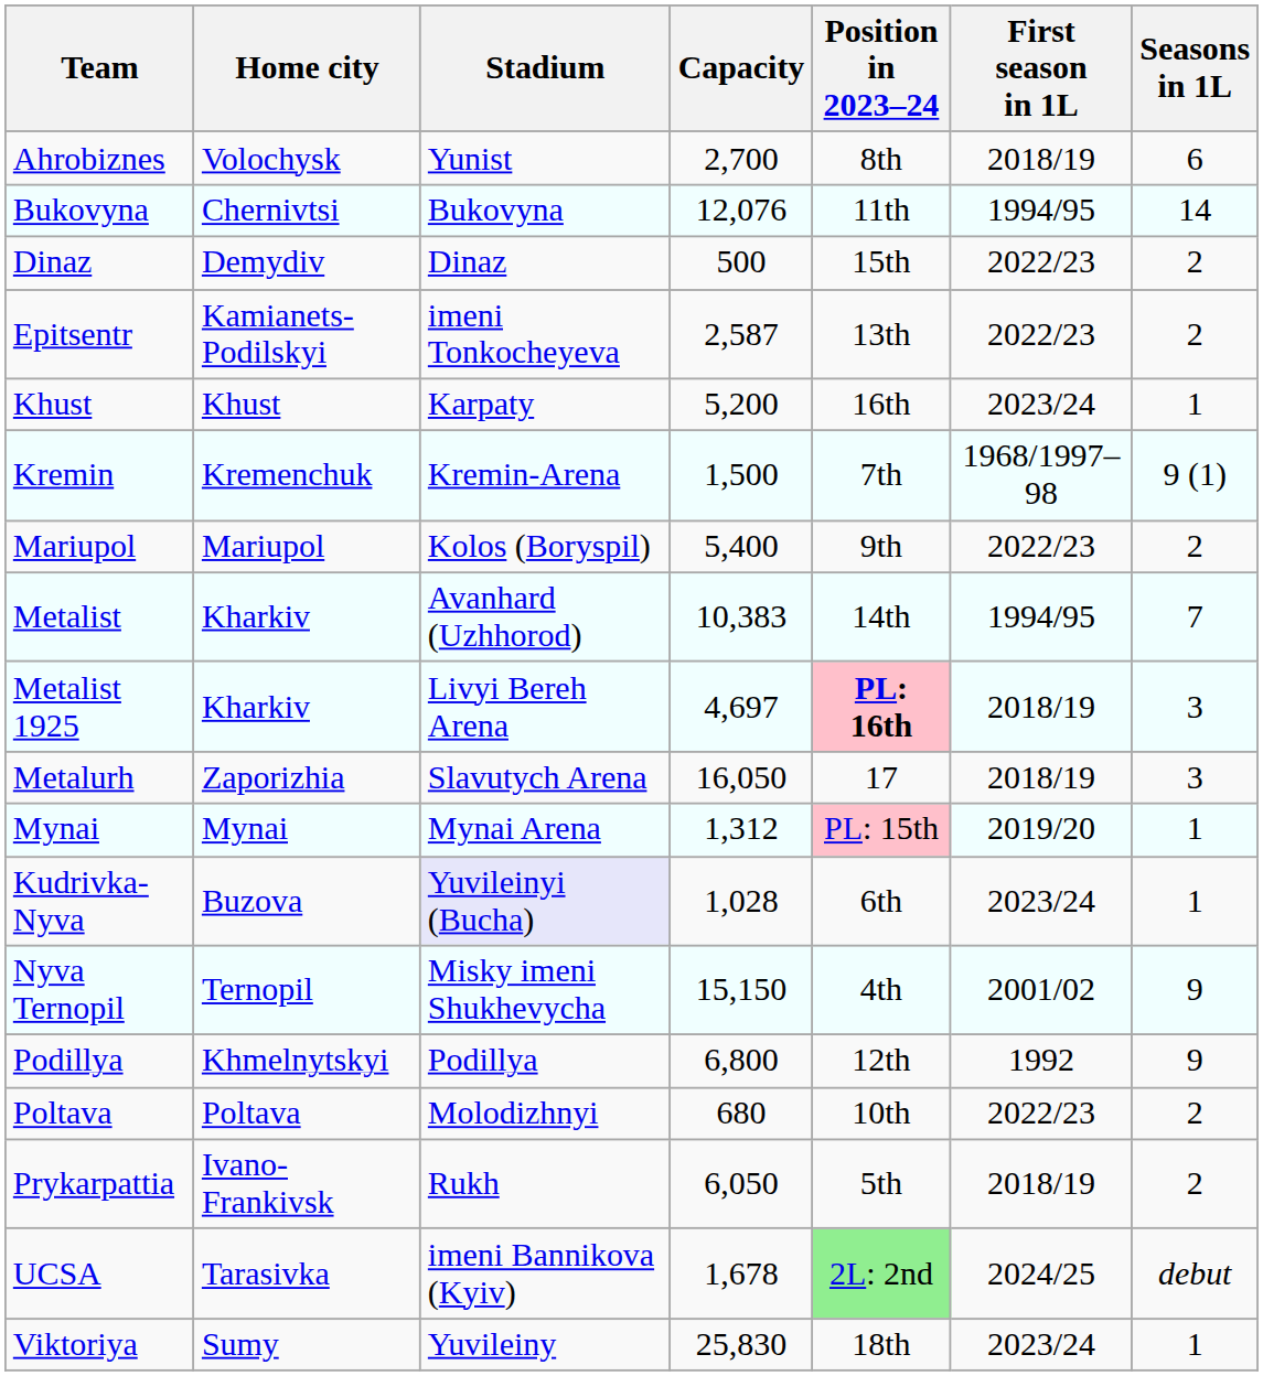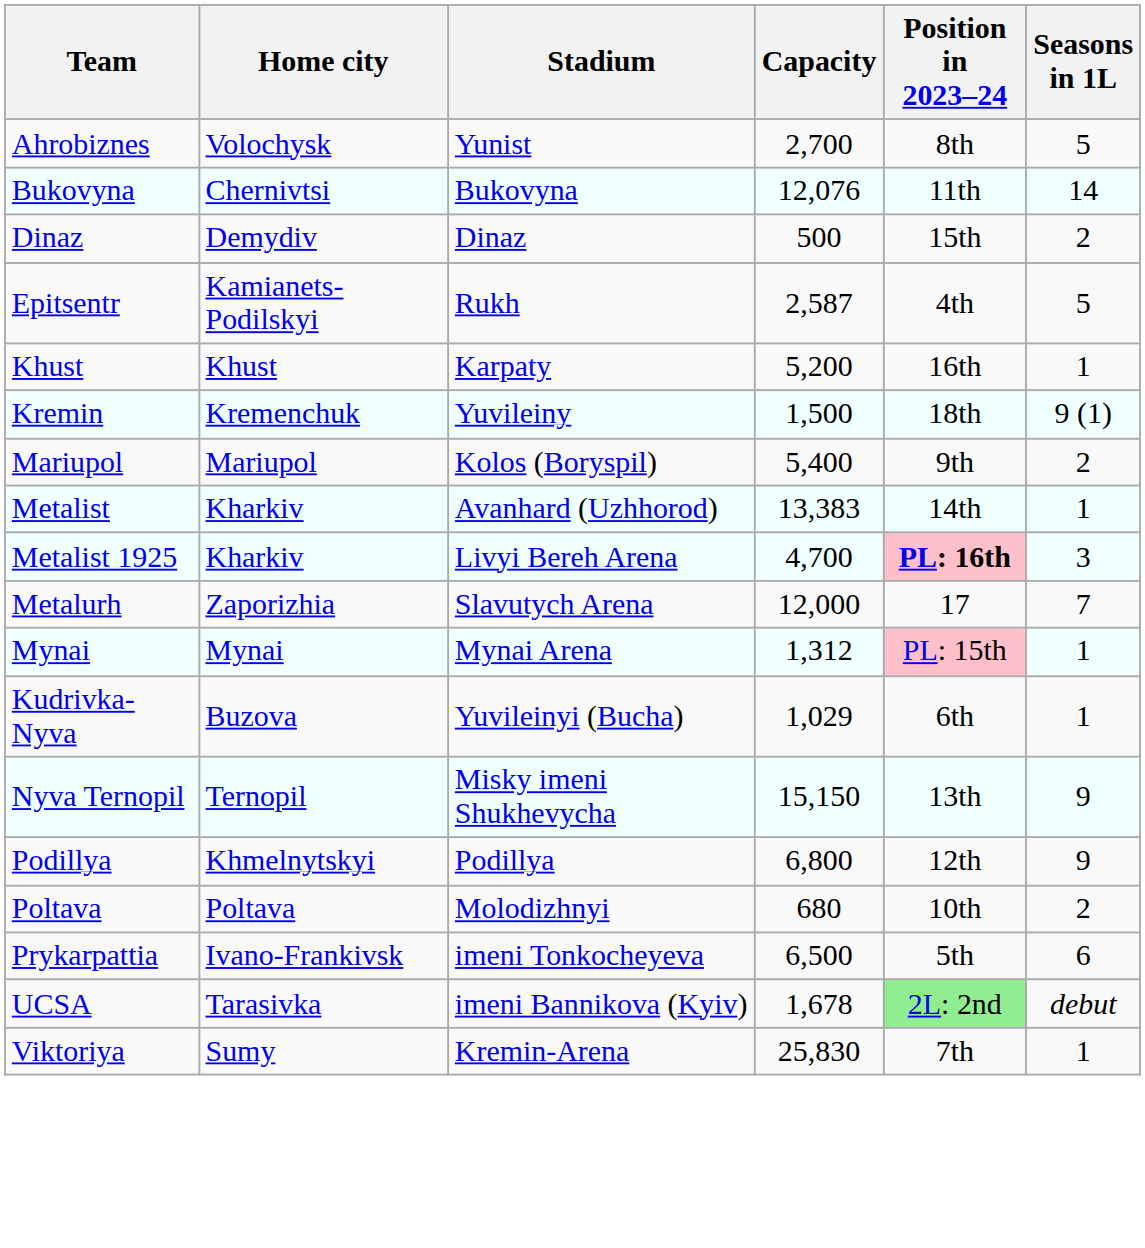 <table class="wikitable sortable" style="text-align: left;">
 <tr>
 <th>Team</th>
 <th>Home city</th>
 <th>Stadium</th>
 <th>Capacity</th>
 <th>Position in<br><a href='#'>2023–24</a></th>
-<th>First season<br>in 1L</th>
 <th>Seasons<br>in 1L</th>
 </tr>
 <tr>
 <td><a href='#'>Ahrobiznes</a></td>
 <td><a href='#'>Volochysk</a></td>
 <td><a href='#'>Yunist</a></td>
 <td align="center">2,700</td>
 <td align="center">8th</td>
-<td align="center">2018/19</td>
-<td align="center">6</td>
+<td align="center">5</td>
 </tr>
 <tr bgcolor=azure>
 <td><a href='#'>Bukovyna</a></td>
 <td><a href='#'>Chernivtsi</a></td>
 <td><a href='#'>Bukovyna</a></td>
 <td align="center">12,076</td>
 <td align="center">11th</td>
-<td align="center">1994/95</td>
 <td align="center">14</td>
 </tr>
 <tr>
 <td><a href='#'>Dinaz</a></td>
 <td><a href='#'>Demydiv</a></td>
 <td><a href='#'>Dinaz</a></td>
 <td align="center">500</td>
 <td align="center">15th</td>
-<td align="center">2022/23</td>
 <td align="center">2</td>
 </tr>
 <tr>
 <td><a href='#'>Epitsentr</a></td>
 <td><a href='#'>Kamianets-Podilskyi</a></td>
-<td><a href='#'>imeni Tonkocheyeva</a></td>
+<td><a href='#'>Rukh</a></td>
 <td align="center">2,587</td>
-<td align="center">13th</td>
-<td align="center">2022/23</td>
-<td align="center">2</td>
+<td align="center">4th</td>
+<td align="center">5</td>
 </tr>
 <tr>
 <td><a href='#'>Khust</a></td>
 <td><a href='#'>Khust</a></td>
 <td><a href='#'>Karpaty</a></td>
 <td align="center">5,200</td>
 <td align="center">16th</td>
-<td align="center">2023/24</td>
 <td align="center">1</td>
 </tr>
 <tr bgcolor=azure>
 <td><a href='#'>Kremin</a></td>
 <td><a href='#'>Kremenchuk</a></td>
-<td><a href='#'>Kremin-Arena</a></td>
+<td><a href='#'>Yuvileiny</a></td>
 <td align="center">1,500</td>
-<td align="center">7th</td>
-<td align="center">1968/1997–98</td>
+<td align="center">18th</td>
 <td align="center">9 (1)</td>
 </tr>
 <tr>
 <td><a href='#'>Mariupol</a></td>
 <td><a href='#'>Mariupol</a></td>
 <td><a href='#'>Kolos</a> (<a href='#'>Boryspil</a>)</td>
 <td align="center">5,400</td>
 <td align="center">9th</td>
-<td align="center">2022/23</td>
 <td align="center">2</td>
 </tr>
 <tr bgcolor=azure>
 <td><a href='#'>Metalist</a></td>
 <td><a href='#'>Kharkiv</a></td>
 <td><a href='#'>Avanhard</a> (<a href='#'>Uzhhorod</a>)</td>
-<td align="center">10,383</td>
+<td align="center">13,383</td>
 <td align="center">14th</td>
-<td align="center">1994/95</td>
-<td align="center">7</td>
+<td align="center">1</td>
 </tr>
 <tr bgcolor=azure>
 <td><a href='#'>Metalist 1925</a></td>
 <td><a href='#'>Kharkiv</a></td>
 <td><a href='#'>Livyi Bereh Arena</a></td>
-<td align="center">4,697</td>
+<td align="center">4,700</td>
 <td align="center" bgcolor=pink><strong><a href='#'>PL</a>: 16th</strong></td>
-<td align="center">2018/19</td>
 <td align="center">3</td>
 </tr>
 <tr bgcolor=>
 <td><a href='#'>Metalurh</a></td>
 <td><a href='#'>Zaporizhia</a></td>
 <td><a href='#'>Slavutych Arena</a></td>
-<td align="center">16,050</td>
+<td align="center">12,000</td>
 <td align="center">17</td>
-<td align="center">2018/19</td>
-<td align="center">3</td>
+<td align="center">7</td>
 </tr>
 <tr bgcolor=azure>
 <td><a href='#'>Mynai</a></td>
 <td><a href='#'>Mynai</a></td>
 <td><a href='#'>Mynai Arena</a></td>
 <td align="center">1,312</td>
 <td align="center" bgcolor=pink><a href='#'>PL</a>: 15th</td>
-<td align="center">2019/20</td>
 <td align="center">1</td>
 </tr>
 <tr>
 <td><a href='#'>Kudrivka-Nyva</a></td>
 <td><a href='#'>Buzova</a></td>
-<td style="background: lavender;"><a href='#'>Yuvileinyi</a> (<a href='#'>Bucha</a>)</td>
-<td align="center">1,028</td>
+<td><a href='#'>Yuvileinyi</a> (<a href='#'>Bucha</a>)</td>
+<td align="center">1,029</td>
 <td align="center">6th</td>
-<td align="center">2023/24</td>
 <td align="center">1</td>
 </tr>
 <tr bgcolor=azure>
 <td><a href='#'>Nyva Ternopil</a></td>
 <td><a href='#'>Ternopil</a></td>
 <td><a href='#'>Misky imeni Shukhevycha</a></td>
 <td align="center">15,150</td>
-<td align="center">4th</td>
-<td align="center">2001/02</td>
+<td align="center">13th</td>
 <td align="center">9</td>
 </tr>
 <tr>
 <td><a href='#'>Podillya</a></td>
 <td><a href='#'>Khmelnytskyi</a></td>
 <td><a href='#'>Podillya</a></td>
 <td align="center">6,800</td>
 <td align="center">12th</td>
-<td align="center">1992</td>
 <td align="center">9</td>
 </tr>
 <tr>
 <td><a href='#'>Poltava</a></td>
 <td><a href='#'>Poltava</a></td>
 <td><a href='#'>Molodizhnyi</a></td>
 <td align="center">680</td>
 <td align="center">10th</td>
-<td align="center">2022/23</td>
 <td align="center">2</td>
 </tr>
 <tr>
 <td><a href='#'>Prykarpattia</a></td>
 <td><a href='#'>Ivano-Frankivsk</a></td>
-<td><a href='#'>Rukh</a></td>
-<td align="center">6,050</td>
+<td><a href='#'>imeni Tonkocheyeva</a></td>
+<td align="center">6,500</td>
 <td align="center">5th</td>
-<td align="center">2018/19</td>
-<td align="center">2</td>
+<td align="center">6</td>
 </tr>
 <tr>
 <td><a href='#'>UCSA</a></td>
 <td><a href='#'>Tarasivka</a></td>
 <td><a href='#'>imeni Bannikova</a> (<a href='#'>Kyiv</a>)</td>
 <td align="center">1,678</td>
 <td align="center" bgcolor=lightgreen><a href='#'>2L</a>: 2nd</td>
-<td align="center">2024/25</td>
 <td align="center"><em>debut</em></td>
 </tr>
 <tr>
 <td><a href='#'>Viktoriya</a></td>
 <td><a href='#'>Sumy</a></td>
-<td><a href='#'>Yuvileiny</a></td>
+<td><a href='#'>Kremin-Arena</a></td>
 <td align="center">25,830</td>
-<td align="center">18th</td>
-<td align="center">2023/24</td>
+<td align="center">7th</td>
 <td align="center">1</td>
 </tr>
 </table>
